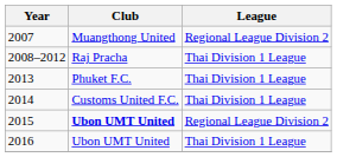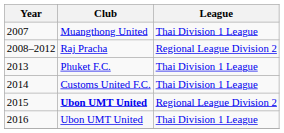 <table class="wikitable" style="font-size:95%;">
 <tr>
 <th>Year</th>
 <th>Club</th>
 <th>League</th>
 </tr>
 <tr>
 <td>2007</td>
 <td><a href='#'>Muangthong United</a></td>
-<td><a href='#'>Regional League Division 2</a></td>
+<td><a href='#'>Thai Division 1 League</a></td>
 </tr>
 <tr>
 <td>2008–2012</td>
 <td><a href='#'>Raj Pracha</a></td>
-<td><a href='#'>Thai Division 1 League</a></td>
+<td><a href='#'>Regional League Division 2</a></td>
 </tr>
 <tr>
 <td>2013</td>
 <td><a href='#'>Phuket F.C.</a></td>
 <td><a href='#'>Thai Division 1 League</a></td>
 </tr>
 <tr>
 <td>2014</td>
 <td><a href='#'>Customs United F.C.</a></td>
 <td><a href='#'>Thai Division 1 League</a></td>
 </tr>
 <tr>
 <td>2015</td>
 <td><strong><a href='#'>Ubon UMT United</a></strong></td>
 <td><a href='#'>Regional League Division 2</a></td>
 </tr>
 <tr>
 <td>2016</td>
 <td><a href='#'>Ubon UMT United</a></td>
 <td><a href='#'>Thai Division 1 League</a></td>
 </tr>
 <tr>
 </tr>
 </table>
